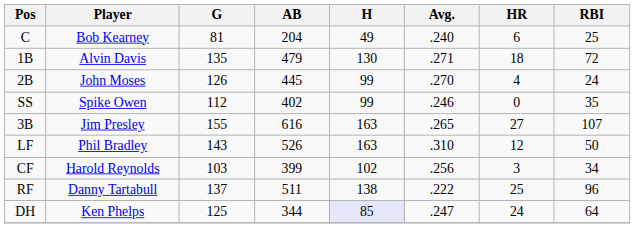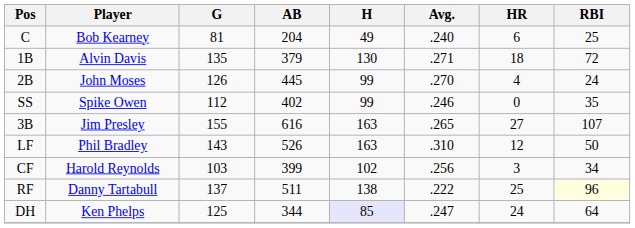 <table class="wikitable sortable">
 <tr>
 <th bgcolor="#DDDDFF" width="5%">Pos</th>
 <th bgcolor="#DDDDFF" width="16%">Player</th>
 <th bgcolor="#DDDDFF" width="9%">G</th>
 <th bgcolor="#DDDDFF" width="9%">AB</th>
 <th bgcolor="#DDDDFF" width="9%">H</th>
 <th bgcolor="#DDDDFF" width="9%">Avg.</th>
 <th bgcolor="#DDDDFF" width="9%">HR</th>
 <th bgcolor="#DDDDFF" width="9%">RBI</th>
 </tr>
 <tr align="center">
 <td>C</td>
 <td><a href='#'>Bob Kearney</a></td>
 <td>81</td>
 <td>204</td>
 <td>49</td>
 <td>.240</td>
 <td>6</td>
 <td>25</td>
 </tr>
 <tr align=center>
 <td>1B</td>
 <td><a href='#'>Alvin Davis</a></td>
 <td>135</td>
-<td>479</td>
+<td>379</td>
 <td>130</td>
 <td>.271</td>
 <td>18</td>
 <td>72</td>
 </tr>
 <tr align="center">
 <td>2B</td>
 <td><a href='#'>John Moses</a></td>
 <td>126</td>
 <td>445</td>
 <td>99</td>
 <td>.270</td>
 <td>4</td>
 <td>24</td>
 </tr>
 <tr align="center">
 <td>SS</td>
 <td><a href='#'>Spike Owen</a></td>
 <td>112</td>
 <td>402</td>
 <td>99</td>
 <td>.246</td>
 <td>0</td>
 <td>35</td>
 </tr>
 <tr align="center">
 <td>3B</td>
 <td><a href='#'>Jim Presley</a></td>
 <td>155</td>
 <td>616</td>
 <td>163</td>
 <td>.265</td>
 <td>27</td>
 <td>107</td>
 </tr>
 <tr align="center">
 <td>LF</td>
 <td><a href='#'>Phil Bradley</a></td>
 <td>143</td>
 <td>526</td>
 <td>163</td>
 <td>.310</td>
 <td>12</td>
 <td>50</td>
 </tr>
 <tr align="center">
 <td>CF</td>
 <td><a href='#'>Harold Reynolds</a></td>
 <td>103</td>
 <td>399</td>
 <td>102</td>
 <td>.256</td>
 <td>3</td>
 <td>34</td>
 </tr>
 <tr align="center">
 <td>RF</td>
 <td><a href='#'>Danny Tartabull</a></td>
 <td>137</td>
 <td>511</td>
 <td>138</td>
 <td>.222</td>
 <td>25</td>
-<td>96</td>
+<td style="background: lightyellow;">96</td>
 </tr>
 <tr align="center">
 <td>DH</td>
 <td><a href='#'>Ken Phelps</a></td>
 <td>125</td>
 <td>344</td>
 <td style="background: lavender;">85</td>
 <td>.247</td>
 <td>24</td>
 <td>64</td>
 </tr>
 <tr align="center">
 </tr>
 </table>
